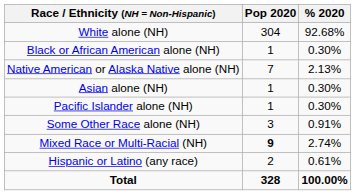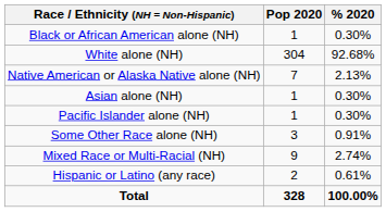 <table class="wikitable" style="text-align:center;">
 <tr>
 <th>Race / Ethnicity <small>(<em>NH = Non-Hispanic</em>)</small></th>
 <th>Pop 2020</th>
 <th>% 2020</th>
 </tr>
 <tr>
+<td><a href='#'>Black or African American</a> alone (NH)</td>
+<td>1</td>
+<td>0.30%</td>
+</tr>
+<tr>
 <td><a href='#'>White</a> alone (NH)</td>
 <td>304</td>
 <td>92.68%</td>
-</tr>
-<tr>
-<td><a href='#'>Black or African American</a> alone (NH)</td>
-<td>1</td>
-<td>0.30%</td>
 </tr>
 <tr>
 <td><a href='#'>Native American</a> or <a href='#'>Alaska Native</a> alone (NH)</td>
 <td>7</td>
 <td>2.13%</td>
 </tr>
 <tr>
 <td><a href='#'>Asian</a> alone (NH)</td>
 <td>1</td>
 <td>0.30%</td>
 </tr>
 <tr>
 <td><a href='#'>Pacific Islander</a> alone (NH)</td>
 <td>1</td>
 <td>0.30%</td>
 </tr>
 <tr>
 <td><a href='#'>Some Other Race</a> alone (NH)</td>
 <td>3</td>
 <td>0.91%</td>
 </tr>
 <tr>
 <td><a href='#'>Mixed Race or Multi-Racial</a> (NH)</td>
-<td><strong>9</strong></td>
+<td>9</td>
 <td>2.74%</td>
 </tr>
 <tr>
 <td><a href='#'>Hispanic or Latino</a> (any race)</td>
 <td>2</td>
 <td>0.61%</td>
 </tr>
 <tr>
 <td><strong>Total</strong></td>
 <td><strong>328</strong></td>
 <td><strong>100.00%</strong></td>
 </tr>
 </table>
